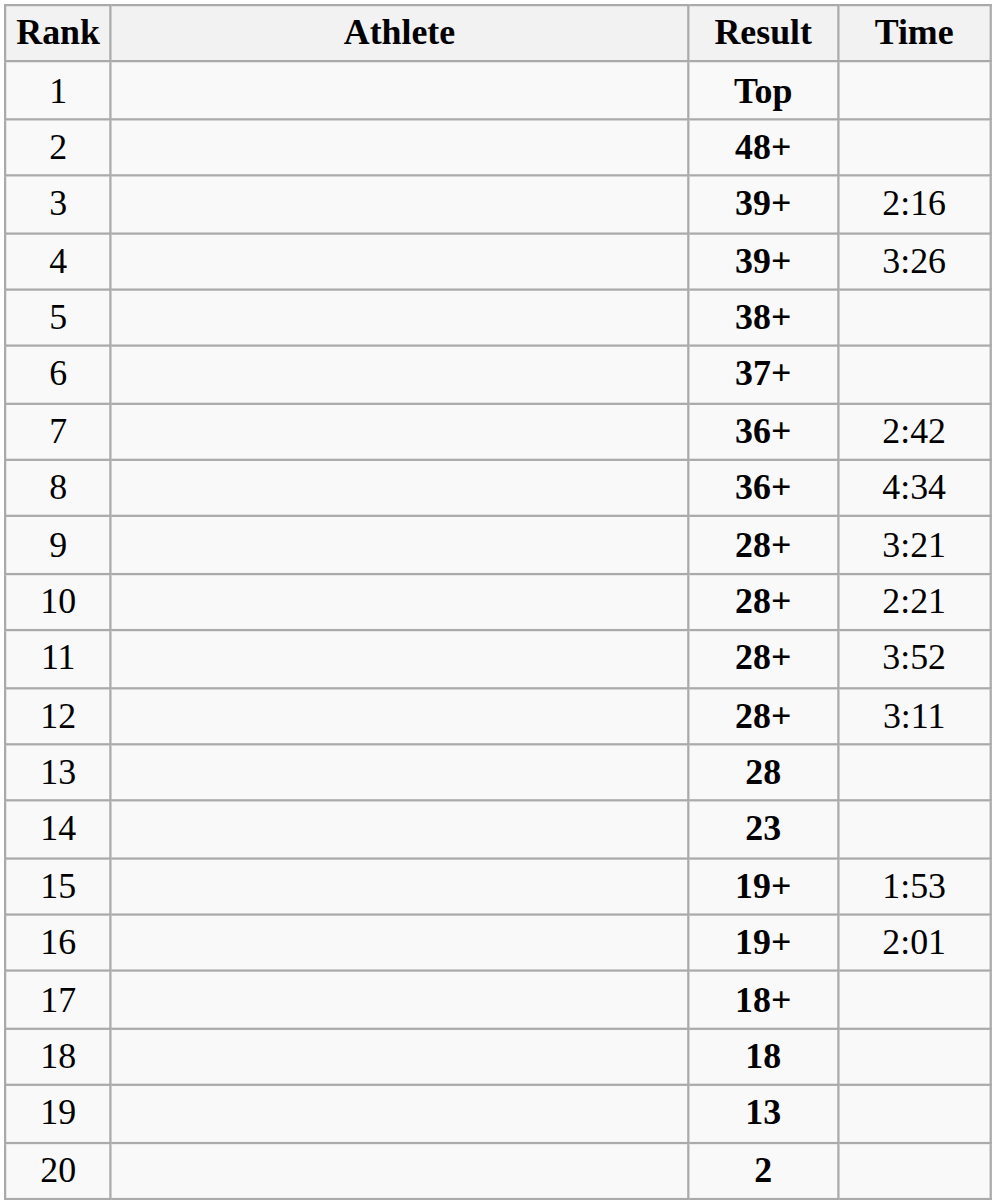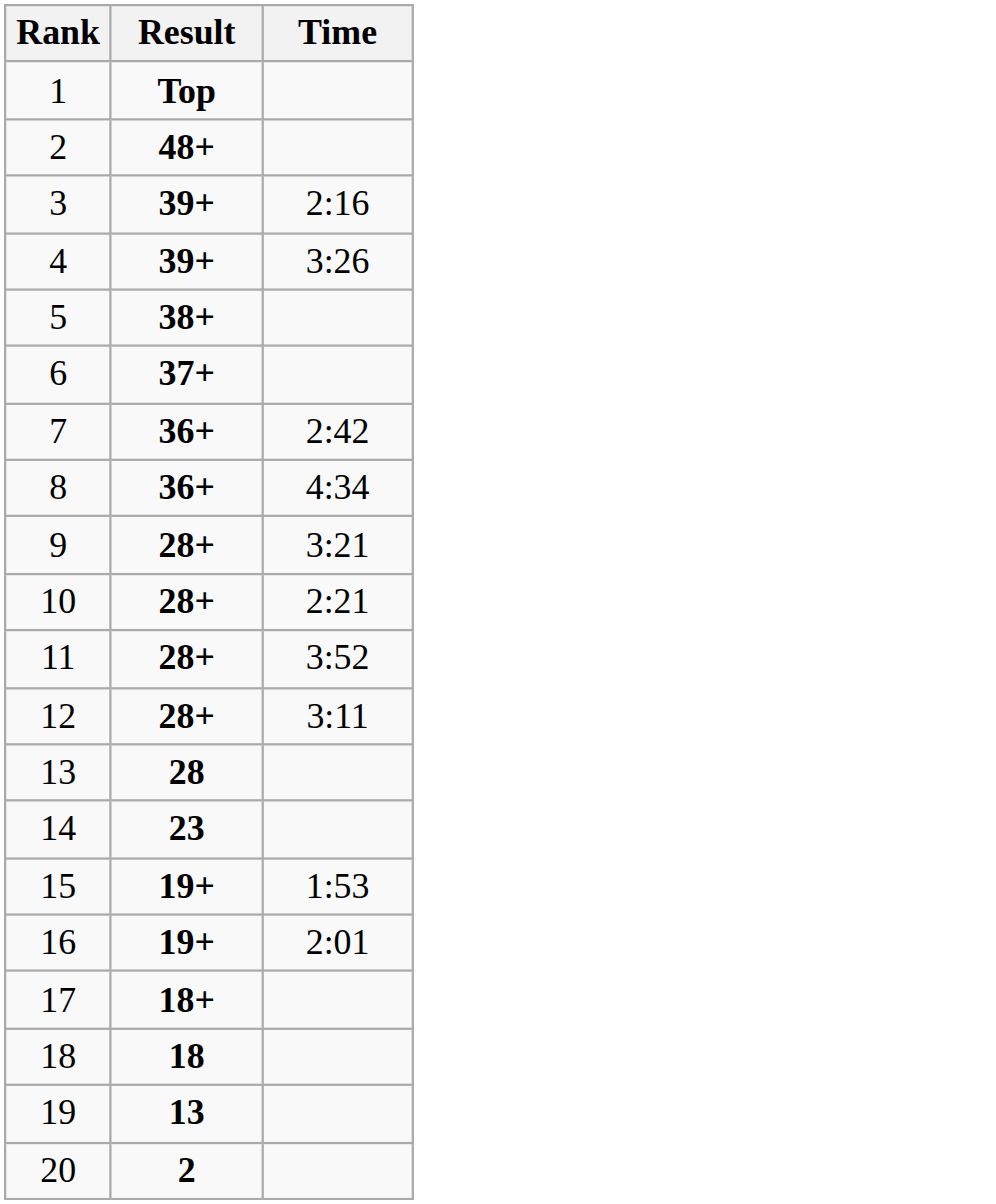 <table class="wikitable" style="text-align:center">
 <tr>
 <th width=40>Rank</th>
-<th width=250>Athlete</th>
 <th width=60>Result</th>
 <th width=60>Time</th>
 </tr>
 <tr>
 <td>1</td>
-<td align=left></td>
 <td><strong>Top</strong></td>
 <td></td>
 </tr>
 <tr>
 <td>2</td>
-<td align=left></td>
 <td><strong>48+</strong></td>
 <td></td>
 </tr>
 <tr>
 <td>3</td>
-<td align=left></td>
 <td><strong>39+</strong></td>
 <td>2:16</td>
 </tr>
 <tr>
 <td>4</td>
-<td align=left></td>
 <td><strong>39+</strong></td>
 <td>3:26</td>
 </tr>
 <tr>
 <td>5</td>
-<td align=left></td>
 <td><strong>38+</strong></td>
 <td></td>
 </tr>
 <tr>
 <td>6</td>
-<td align=left></td>
 <td><strong>37+</strong></td>
 <td></td>
 </tr>
 <tr>
 <td>7</td>
-<td align=left></td>
 <td><strong>36+</strong></td>
 <td>2:42</td>
 </tr>
 <tr>
 <td>8</td>
-<td align=left></td>
 <td><strong>36+</strong></td>
 <td>4:34</td>
 </tr>
 <tr>
 <td>9</td>
-<td align=left></td>
 <td><strong>28+</strong></td>
 <td>3:21</td>
 </tr>
 <tr>
 <td>10</td>
-<td align=left></td>
 <td><strong>28+</strong></td>
 <td>2:21</td>
 </tr>
 <tr>
 <td>11</td>
-<td align=left></td>
 <td><strong>28+</strong></td>
 <td>3:52</td>
 </tr>
 <tr>
 <td>12</td>
-<td align=left></td>
 <td><strong>28+</strong></td>
 <td>3:11</td>
 </tr>
 <tr>
 <td>13</td>
-<td align=left></td>
 <td><strong>28</strong></td>
 <td></td>
 </tr>
 <tr>
 <td>14</td>
-<td align=left></td>
 <td><strong>23</strong></td>
 <td></td>
 </tr>
 <tr>
 <td>15</td>
-<td align=left></td>
 <td><strong>19+</strong></td>
 <td>1:53</td>
 </tr>
 <tr>
 <td>16</td>
-<td align=left></td>
 <td><strong>19+</strong></td>
 <td>2:01</td>
 </tr>
 <tr>
 <td>17</td>
-<td align=left></td>
 <td><strong>18+</strong></td>
 <td></td>
 </tr>
 <tr>
 <td>18</td>
-<td align=left></td>
 <td><strong>18</strong></td>
 <td></td>
 </tr>
 <tr>
 <td>19</td>
-<td align=left></td>
 <td><strong>13</strong></td>
 <td></td>
 </tr>
 <tr>
 <td>20</td>
-<td align=left></td>
 <td><strong>2</strong></td>
 <td></td>
 </tr>
 </table>
